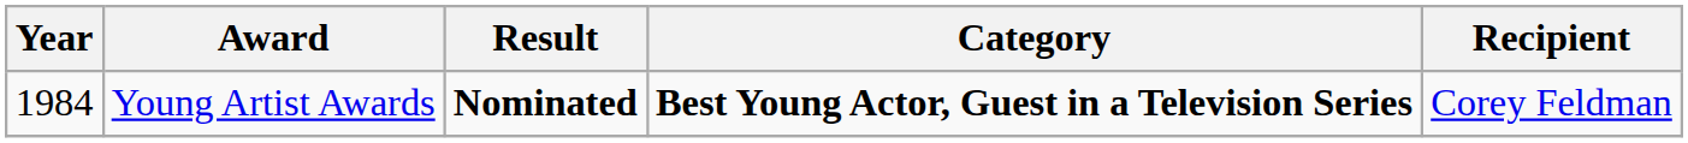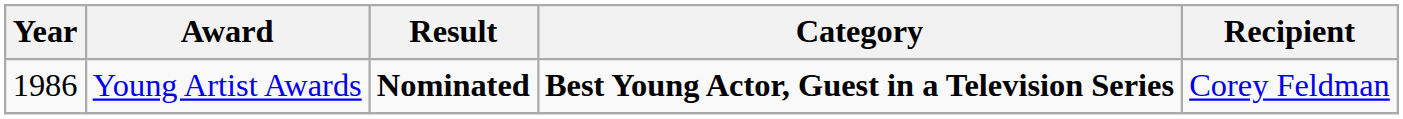 <table class="wikitable" style="font-size: 90%;">
 <tr>
 <th>Year</th>
 <th>Award</th>
 <th>Result</th>
 <th>Category</th>
 <th>Recipient</th>
 </tr>
 <tr>
-<td>1984</td>
+<td>1986</td>
 <td><a href='#'>Young Artist Awards</a></td>
 <td><strong>Nominated</strong></td>
 <td><strong>Best Young Actor, Guest in a Television Series</strong></td>
 <td><a href='#'>Corey Feldman</a></td>
 </tr>
 <tr>
 </tr>
 </table>
